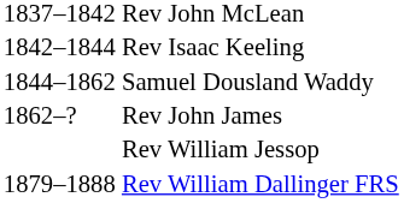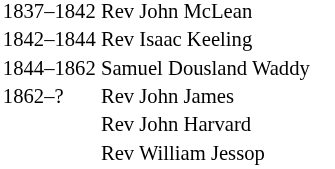 <table>
 <tr>
 <td>1837–1842</td>
 <td>Rev John McLean</td>
 </tr>
 <tr>
 <td>1842–1844</td>
 <td>Rev Isaac Keeling</td>
 </tr>
 <tr>
 <td>1844–1862</td>
 <td>Samuel Dousland Waddy</td>
 </tr>
 <tr>
 <td>1862–?</td>
 <td>Rev John James</td>
 </tr>
 <tr>
 <td> </td>
+<td>Rev John Harvard</td>
+</tr>
+<tr>
+<td> </td>
 <td>Rev William Jessop</td>
 </tr>
-<tr>
-<td>1879–1888</td>
-<td><a href='#'>Rev William Dallinger FRS</a></td>
-</tr>
 </table>
